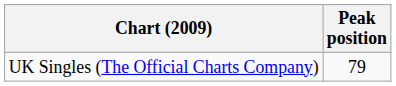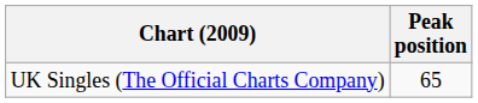 <table class="wikitable">
 <tr>
 <th style="text-align:center;">Chart (2009)</th>
 <th style="text-align:center;">Peak<br>position</th>
 </tr>
 <tr>
 <td align="left">UK Singles (<a href='#'>The Official Charts Company</a>)</td>
-<td style="text-align:center;">79</td>
+<td style="text-align:center;">65</td>
 </tr>
 </table>
